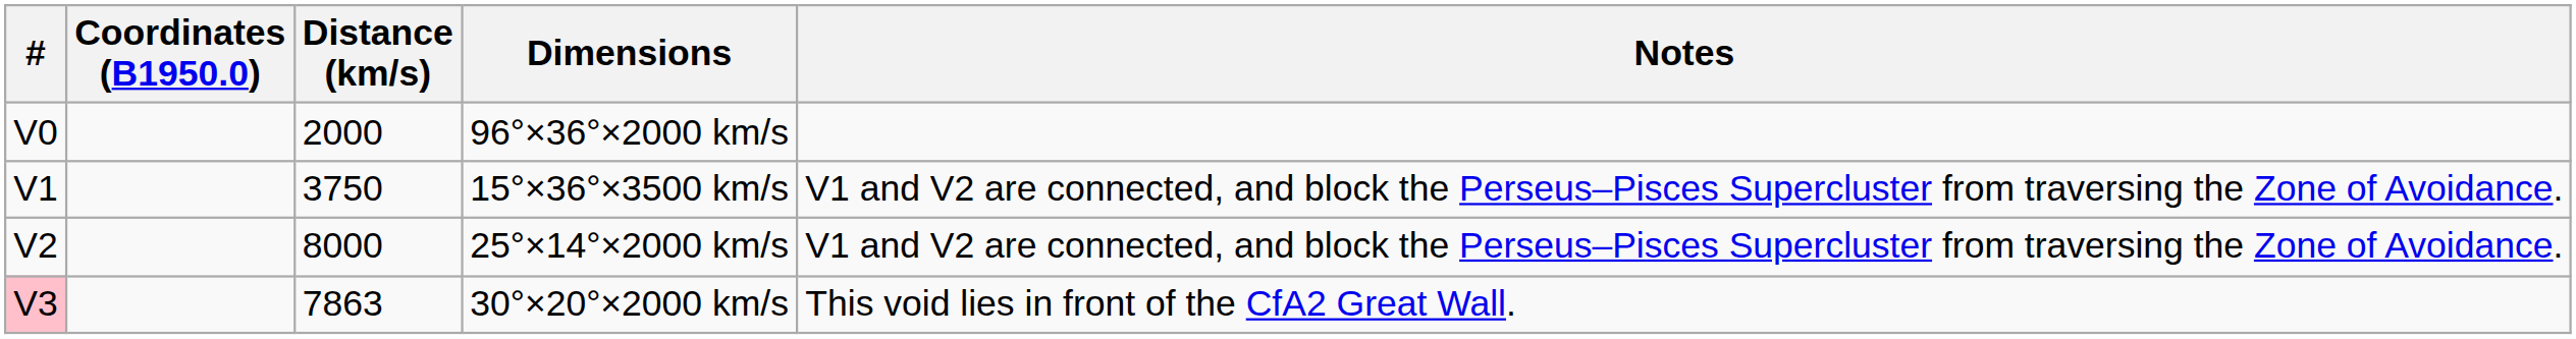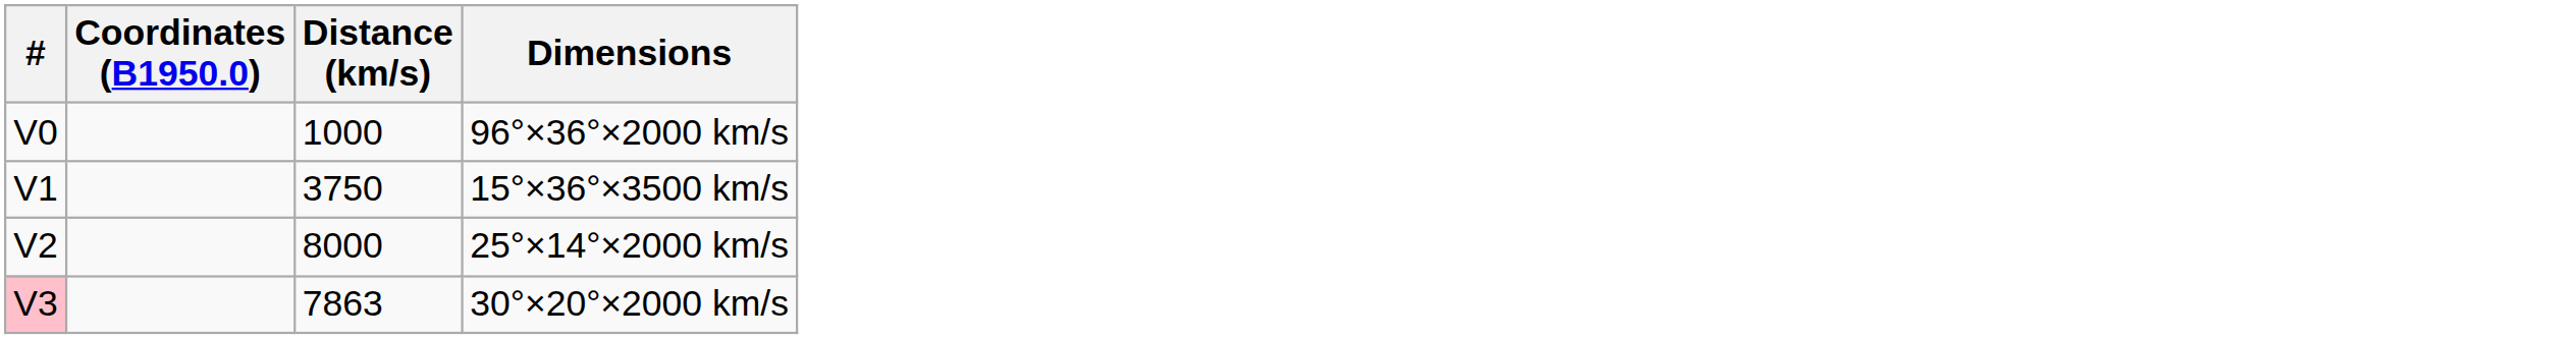 <table class="wikitable sortable">
 <tr>
 <th>#</th>
 <th>Coordinates<br> (<a href='#'>B1950.0</a>)</th>
 <th>Distance<br> (km/s)</th>
 <th>Dimensions</th>
-<th>Notes</th>
 </tr>
 <tr>
 <td>V0</td>
 <td> </td>
-<td>2000</td>
+<td>1000</td>
 <td>96°×36°×2000 km/s</td>
-<td></td>
 </tr>
 <tr>
 <td>V1</td>
 <td> </td>
 <td>3750</td>
 <td>15°×36°×3500 km/s</td>
-<td>V1 and V2 are connected, and block the <a href='#'>Perseus–Pisces Supercluster</a> from traversing the <a href='#'>Zone of Avoidance</a>.</td>
 </tr>
 <tr>
 <td>V2</td>
 <td> </td>
 <td>8000</td>
 <td>25°×14°×2000 km/s</td>
-<td>V1 and V2 are connected, and block the <a href='#'>Perseus–Pisces Supercluster</a> from traversing the <a href='#'>Zone of Avoidance</a>.</td>
 </tr>
 <tr>
 <td style="background: pink;">V3</td>
 <td> </td>
 <td>7863</td>
 <td>30°×20°×2000 km/s</td>
-<td>This void lies in front of the <a href='#'>CfA2 Great Wall</a>.</td>
 </tr>
 </table>
